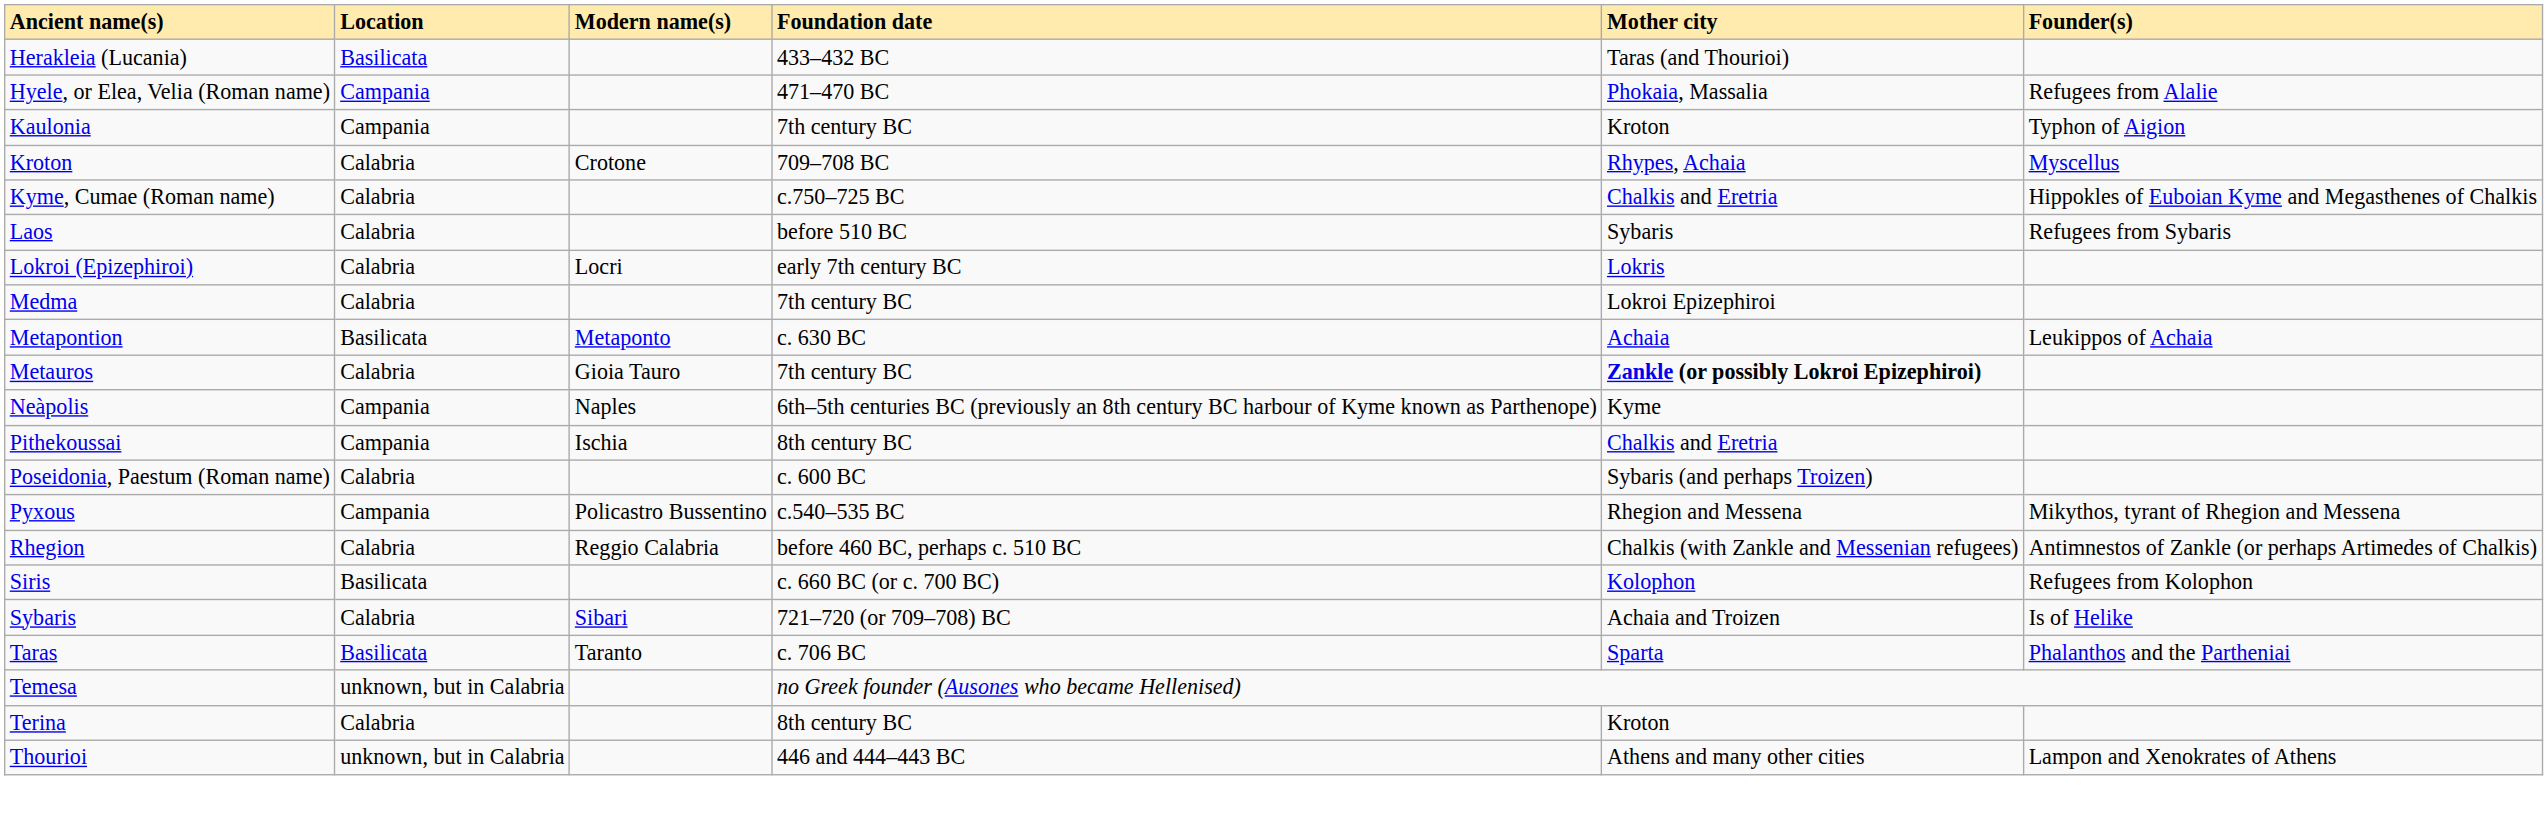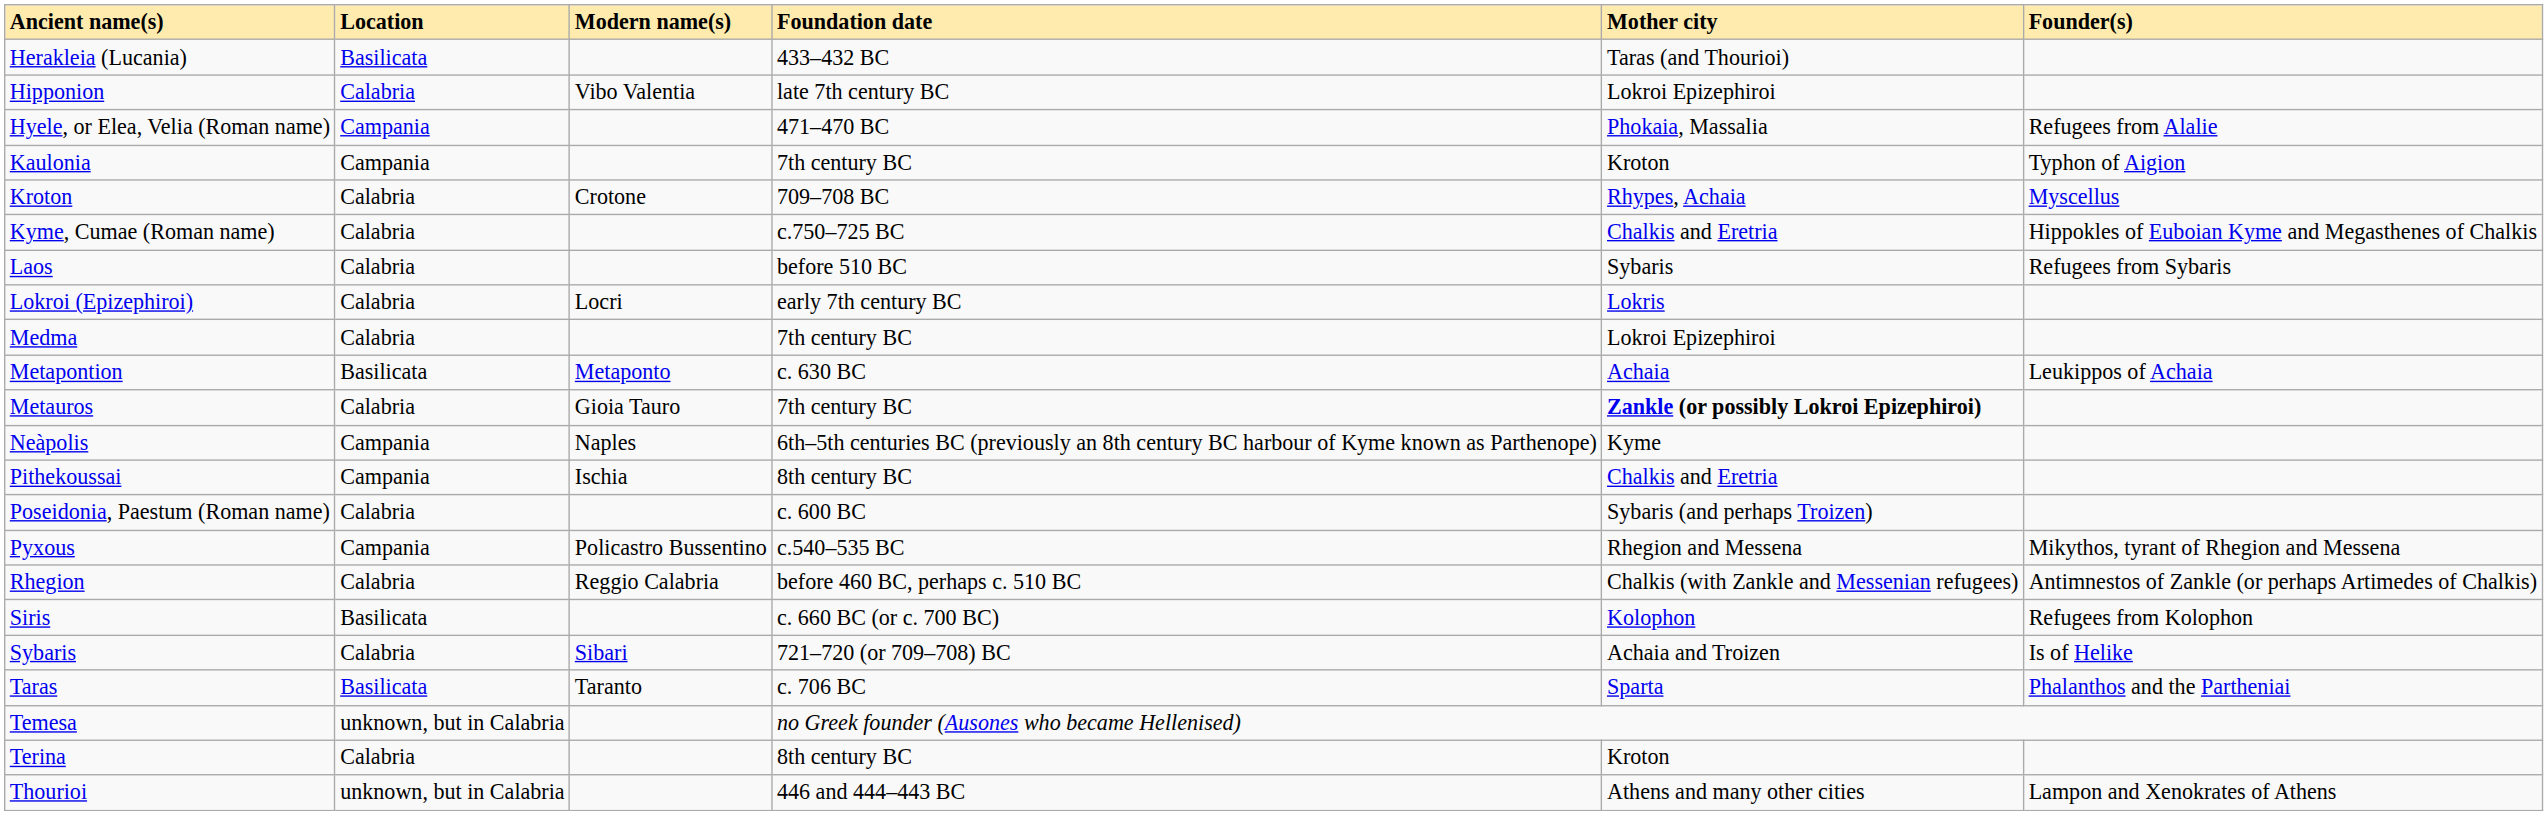 <table class="wikitable width="100%">
 <tr>
 <td bgcolor="#FFEBAD"><strong>Ancient name(s)</strong></td>
 <td bgcolor="#FFEBAD"><strong>Location</strong></td>
 <td bgcolor="#FFEBAD"><strong>Modern name(s)</strong></td>
 <td bgcolor="#FFEBAD"><strong>Foundation date</strong></td>
 <td bgcolor="#FFEBAD"><strong>Mother city</strong></td>
 <td bgcolor="#FFEBAD"><strong>Founder(s)</strong></td>
 </tr>
 <tr>
 <td><a href='#'>Herakleia</a> (Lucania)</td>
 <td><a href='#'>Basilicata</a></td>
 <td></td>
 <td>433–432 BC</td>
 <td>Taras (and Thourioi)</td>
+<td></td>
+</tr>
+<tr>
+<td><a href='#'>Hipponion</a></td>
+<td><a href='#'>Calabria</a></td>
+<td>Vibo Valentia</td>
+<td>late 7th century BC</td>
+<td>Lokroi Epizephiroi</td>
 <td></td>
 </tr>
 <tr>
 <td><a href='#'>Hyele</a>, or Elea, Velia (Roman name)</td>
 <td><a href='#'>Campania</a></td>
 <td></td>
 <td>471–470 BC</td>
 <td><a href='#'>Phokaia</a>, Massalia</td>
 <td>Refugees from <a href='#'>Alalie</a></td>
 </tr>
 <tr>
 <td><a href='#'>Kaulonia</a></td>
 <td>Campania</td>
 <td></td>
 <td>7th century BC</td>
 <td>Kroton</td>
 <td>Typhon of <a href='#'>Aigion</a></td>
 </tr>
 <tr>
 <td><a href='#'>Kroton</a></td>
 <td>Calabria</td>
 <td>Crotone</td>
 <td>709–708 BC</td>
 <td><a href='#'>Rhypes</a>, <a href='#'>Achaia</a></td>
 <td><a href='#'>Myscellus</a></td>
 </tr>
 <tr>
 <td><a href='#'>Kyme</a>, Cumae (Roman name)</td>
 <td>Calabria</td>
 <td></td>
 <td>c.750–725 BC</td>
 <td><a href='#'>Chalkis</a> and <a href='#'>Eretria</a></td>
 <td>Hippokles of <a href='#'>Euboian Kyme</a> and Megasthenes of Chalkis</td>
 </tr>
 <tr>
 <td><a href='#'>Laos</a></td>
 <td>Calabria</td>
 <td></td>
 <td>before 510 BC</td>
 <td>Sybaris</td>
 <td>Refugees from Sybaris</td>
 </tr>
 <tr>
 <td><a href='#'>Lokroi (Epizephiroi)</a></td>
 <td>Calabria</td>
 <td>Locri</td>
 <td>early 7th century BC</td>
 <td><a href='#'>Lokris</a></td>
 <td></td>
 </tr>
 <tr>
 <td><a href='#'>Medma</a></td>
 <td>Calabria</td>
 <td></td>
 <td>7th century BC</td>
 <td>Lokroi Epizephiroi</td>
 <td></td>
 </tr>
 <tr>
 <td><a href='#'>Metapontion</a></td>
 <td>Basilicata</td>
 <td><a href='#'>Metaponto</a></td>
 <td>c. 630 BC</td>
 <td><a href='#'>Achaia</a></td>
 <td>Leukippos of <a href='#'>Achaia</a></td>
 </tr>
 <tr>
 <td><a href='#'>Metauros</a></td>
 <td>Calabria</td>
 <td>Gioia Tauro</td>
 <td>7th century BC</td>
 <td><strong><a href='#'>Zankle</a> (or possibly Lokroi Epizephiroi)</strong></td>
 <td></td>
 </tr>
 <tr>
 <td><a href='#'>Neàpolis</a></td>
 <td>Campania</td>
 <td>Naples</td>
 <td>6th–5th centuries BC (previously an 8th century BC harbour of Kyme known as Parthenope)</td>
 <td>Kyme</td>
 <td></td>
 </tr>
 <tr>
 <td><a href='#'>Pithekoussai</a></td>
 <td>Campania</td>
 <td>Ischia</td>
 <td>8th century BC</td>
 <td><a href='#'>Chalkis</a> and <a href='#'>Eretria</a></td>
 <td></td>
 </tr>
 <tr>
 <td><a href='#'>Poseidonia</a>, Paestum (Roman name)</td>
 <td>Calabria</td>
 <td></td>
 <td>c. 600 BC</td>
 <td>Sybaris (and perhaps <a href='#'>Troizen</a>)</td>
 <td></td>
 </tr>
 <tr>
 <td><a href='#'>Pyxous</a></td>
 <td>Campania</td>
 <td>Policastro Bussentino</td>
 <td>c.540–535 BC</td>
 <td>Rhegion and Messena</td>
 <td>Mikythos, tyrant of Rhegion and Messena</td>
 </tr>
 <tr>
 <td><a href='#'>Rhegion</a></td>
 <td>Calabria</td>
 <td>Reggio Calabria</td>
 <td>before 460 BC, perhaps c. 510 BC</td>
 <td>Chalkis (with Zankle and <a href='#'>Messenian</a> refugees)</td>
 <td>Antimnestos of Zankle (or perhaps Artimedes of Chalkis)</td>
 </tr>
 <tr>
 <td><a href='#'>Siris</a></td>
 <td>Basilicata</td>
 <td></td>
 <td>c. 660 BC (or c. 700 BC)</td>
 <td><a href='#'>Kolophon</a></td>
 <td>Refugees from Kolophon</td>
 </tr>
 <tr>
 <td><a href='#'>Sybaris</a></td>
 <td>Calabria</td>
 <td><a href='#'>Sibari</a></td>
 <td>721–720 (or 709–708) BC</td>
 <td>Achaia and Troizen</td>
 <td>Is of <a href='#'>Helike</a></td>
 </tr>
 <tr>
 <td><a href='#'>Taras</a></td>
 <td><a href='#'>Basilicata</a></td>
 <td>Taranto</td>
 <td>c. 706 BC</td>
 <td><a href='#'>Sparta</a></td>
 <td><a href='#'>Phalanthos</a> and the <a href='#'>Partheniai</a></td>
 </tr>
 <tr>
 <td><a href='#'>Temesa</a></td>
 <td>unknown, but in Calabria</td>
 <td></td>
 <td colspan="3"><em>no Greek founder (<a href='#'>Ausones</a> who became Hellenised)</em></td>
 </tr>
 <tr>
 <td><a href='#'>Terina</a></td>
 <td>Calabria</td>
 <td></td>
 <td>8th century BC</td>
 <td>Kroton</td>
 <td></td>
 </tr>
 <tr>
 <td><a href='#'>Thourioi</a></td>
 <td>unknown, but in Calabria</td>
 <td></td>
 <td>446 and 444–443 BC</td>
 <td>Athens and many other cities</td>
 <td>Lampon and Xenokrates of Athens</td>
 </tr>
 </table>
